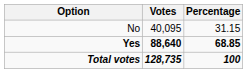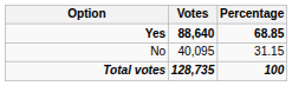 <table class="wikitable" style="text-align: right; width: 30%;">
 <tr>
 <th style="width:80%;">Option</th>
 <th style="width:10%;">Votes</th>
 <th style="width:10%;">Percentage</th>
 </tr>
 <tr>
+<td><strong>Yes</strong></td>
+<td><strong>88,640</strong></td>
+<td><strong>68.85</strong></td>
+</tr>
+<tr>
 <td>No</td>
 <td>40,095</td>
 <td>31.15</td>
-</tr>
-<tr>
-<td><strong>Yes</strong></td>
-<td><strong>88,640</strong></td>
-<td><strong>68.85</strong></td>
 </tr>
 <tr>
 <td><strong><em>Total votes</em></strong></td>
 <td><strong><em>128,735</em></strong></td>
 <td><strong><em>100</em></strong></td>
 </tr>
 </table>
